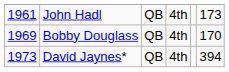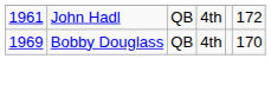 <table class="wikitable">
 <tr>
 </tr>
 <tr>
 <td><a href='#'>1961</a></td>
 <td><a href='#'>John Hadl</a></td>
 <td>QB</td>
 <td>4th</td>
 <td></td>
-<td>173</td>
+<td>172</td>
 </tr>
 <tr>
 <td><a href='#'>1969</a></td>
 <td><a href='#'>Bobby Douglass</a></td>
 <td>QB</td>
 <td>4th</td>
 <td></td>
 <td>170</td>
 </tr>
-<tr>
-<td><a href='#'>1973</a></td>
-<td><a href='#'>David Jaynes</a>*</td>
-<td>QB</td>
-<td>4th</td>
-<td></td>
-<td>394</td>
-</tr>
 </table>
